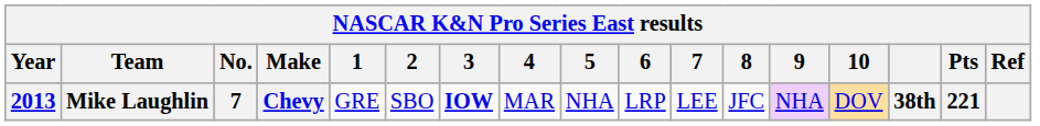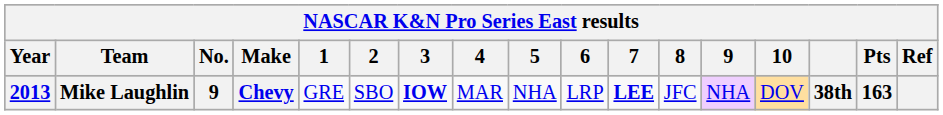 <table class="wikitable" style="text-align:center; font-size:75%">
 <tr>
 <th colspan=45><a href='#'>NASCAR K&N Pro Series East</a> results</th>
 </tr>
 <tr>
 <th>Year</th>
 <th>Team</th>
 <th>No.</th>
 <th>Make</th>
 <th>1</th>
 <th>2</th>
 <th>3</th>
 <th>4</th>
 <th>5</th>
 <th>6</th>
 <th>7</th>
 <th>8</th>
 <th>9</th>
 <th>10</th>
 <th></th>
 <th>Pts</th>
 <th>Ref</th>
 </tr>
 <tr>
 <th><a href='#'>2013</a></th>
 <th>Mike Laughlin</th>
-<th>7</th>
+<th>9</th>
 <th><a href='#'>Chevy</a></th>
 <td><a href='#'>GRE</a></td>
 <td><a href='#'>SBO</a></td>
 <td><strong><a href='#'>IOW</a></strong></td>
 <td><a href='#'>MAR</a></td>
 <td><a href='#'>NHA</a></td>
 <td><a href='#'>LRP</a></td>
-<td><a href='#'>LEE</a></td>
+<td><strong><a href='#'>LEE</a></strong></td>
 <td><a href='#'>JFC</a></td>
 <td style="background:#EFCFFF;"><a href='#'>NHA</a><br></td>
 <td style="background:#FFDF9F;"><a href='#'>DOV</a><br></td>
 <th>38th</th>
-<th>221</th>
+<th>163</th>
 <th></th>
 </tr>
 </table>
